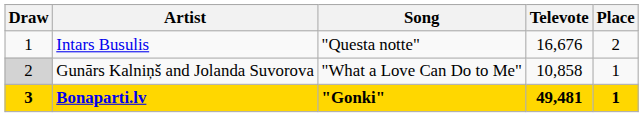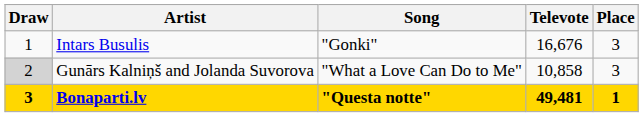 <table class="sortable wikitable" style="margin: 1em auto 1em auto; text-align:center;">
 <tr>
 <th>Draw</th>
 <th>Artist</th>
 <th>Song</th>
 <th>Televote</th>
 <th>Place</th>
 </tr>
 <tr>
 <td>1</td>
 <td align="left"><a href='#'>Intars Busulis</a></td>
-<td align="left">"Questa notte"</td>
+<td align="left">"Gonki"</td>
 <td>16,676</td>
-<td>2</td>
+<td>3</td>
 </tr>
 <tr>
 <td style="background: lightgrey;">2</td>
 <td align="left">Gunārs Kalniņš and Jolanda Suvorova</td>
 <td align="left">"What a Love Can Do to Me"</td>
 <td>10,858</td>
-<td>1</td>
+<td>3</td>
 </tr>
 <tr style="font-weight:bold; background:gold;">
 <td>3</td>
 <td align="left"><a href='#'>Bonaparti.lv</a></td>
-<td align="left">"Gonki"</td>
+<td align="left">"Questa notte"</td>
 <td>49,481</td>
 <td>1</td>
 </tr>
 </table>
